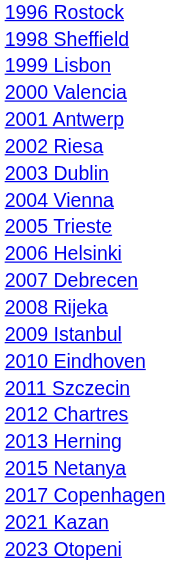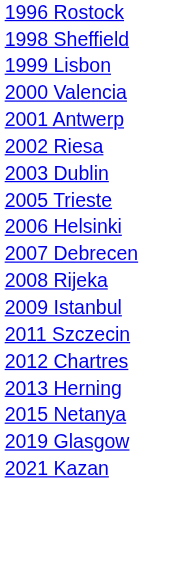 <table>
 <tr>
 <td><a href='#'>1996 Rostock</a></td>
 <td></td>
 <td></td>
 <td></td>
 </tr>
 <tr>
 <td><a href='#'>1998 Sheffield</a></td>
 <td></td>
 <td></td>
 <td></td>
 </tr>
 <tr>
 <td><a href='#'>1999 Lisbon</a></td>
 <td></td>
 <td></td>
 <td></td>
 </tr>
 <tr>
 <td><a href='#'>2000 Valencia</a></td>
 <td></td>
 <td></td>
 <td></td>
 </tr>
 <tr>
 <td><a href='#'>2001 Antwerp</a></td>
 <td></td>
 <td></td>
 <td></td>
 </tr>
 <tr>
 <td><a href='#'>2002 Riesa</a></td>
 <td></td>
 <td></td>
 <td></td>
 </tr>
 <tr>
 <td><a href='#'>2003 Dublin</a></td>
 <td></td>
 <td></td>
 <td></td>
 </tr>
 <tr>
-<td><a href='#'>2004 Vienna</a></td>
-<td></td>
-<td></td>
-<td></td>
-</tr>
-<tr>
 <td><a href='#'>2005 Trieste</a></td>
 <td></td>
 <td></td>
 <td></td>
 </tr>
 <tr>
 <td><a href='#'>2006 Helsinki</a></td>
 <td></td>
 <td></td>
 <td></td>
 </tr>
 <tr>
 <td><a href='#'>2007 Debrecen</a></td>
 <td></td>
 <td></td>
 <td></td>
 </tr>
 <tr>
 <td><a href='#'>2008 Rijeka</a></td>
 <td></td>
 <td></td>
 <td></td>
 </tr>
 <tr>
 <td><a href='#'>2009 Istanbul</a></td>
-<td></td>
-<td></td>
-<td></td>
-</tr>
-<tr>
-<td><a href='#'>2010 Eindhoven</a></td>
 <td></td>
 <td></td>
 <td></td>
 </tr>
 <tr>
 <td><a href='#'>2011 Szczecin</a></td>
 <td></td>
 <td></td>
 <td></td>
 </tr>
 <tr>
 <td><a href='#'>2012 Chartres</a></td>
 <td></td>
 <td></td>
 <td></td>
 </tr>
 <tr>
 <td rowspan=2><a href='#'>2013 Herning</a></td>
 <td rowspan=2></td>
 <td rowspan=2></td>
 <td></td>
 </tr>
 <tr>
 <td></td>
 </tr>
 <tr>
 <td rowspan=2><a href='#'>2015 Netanya</a></td>
 <td rowspan=2></td>
 <td rowspan=2></td>
 <td></td>
 </tr>
 <tr>
 <td></td>
 </tr>
 <tr>
-<td><a href='#'>2017 Copenhagen</a></td>
+<td><a href='#'>2019 Glasgow</a></td>
 <td></td>
 <td></td>
 <td></td>
 </tr>
 <tr>
 <td><a href='#'>2021 Kazan</a></td>
 <td></td>
 <td></td>
 <td></td>
 </tr>
-<tr>
-<td><a href='#'>2023 Otopeni</a></td>
-<td></td>
-<td></td>
-<td></td>
-</tr>
 </table>
